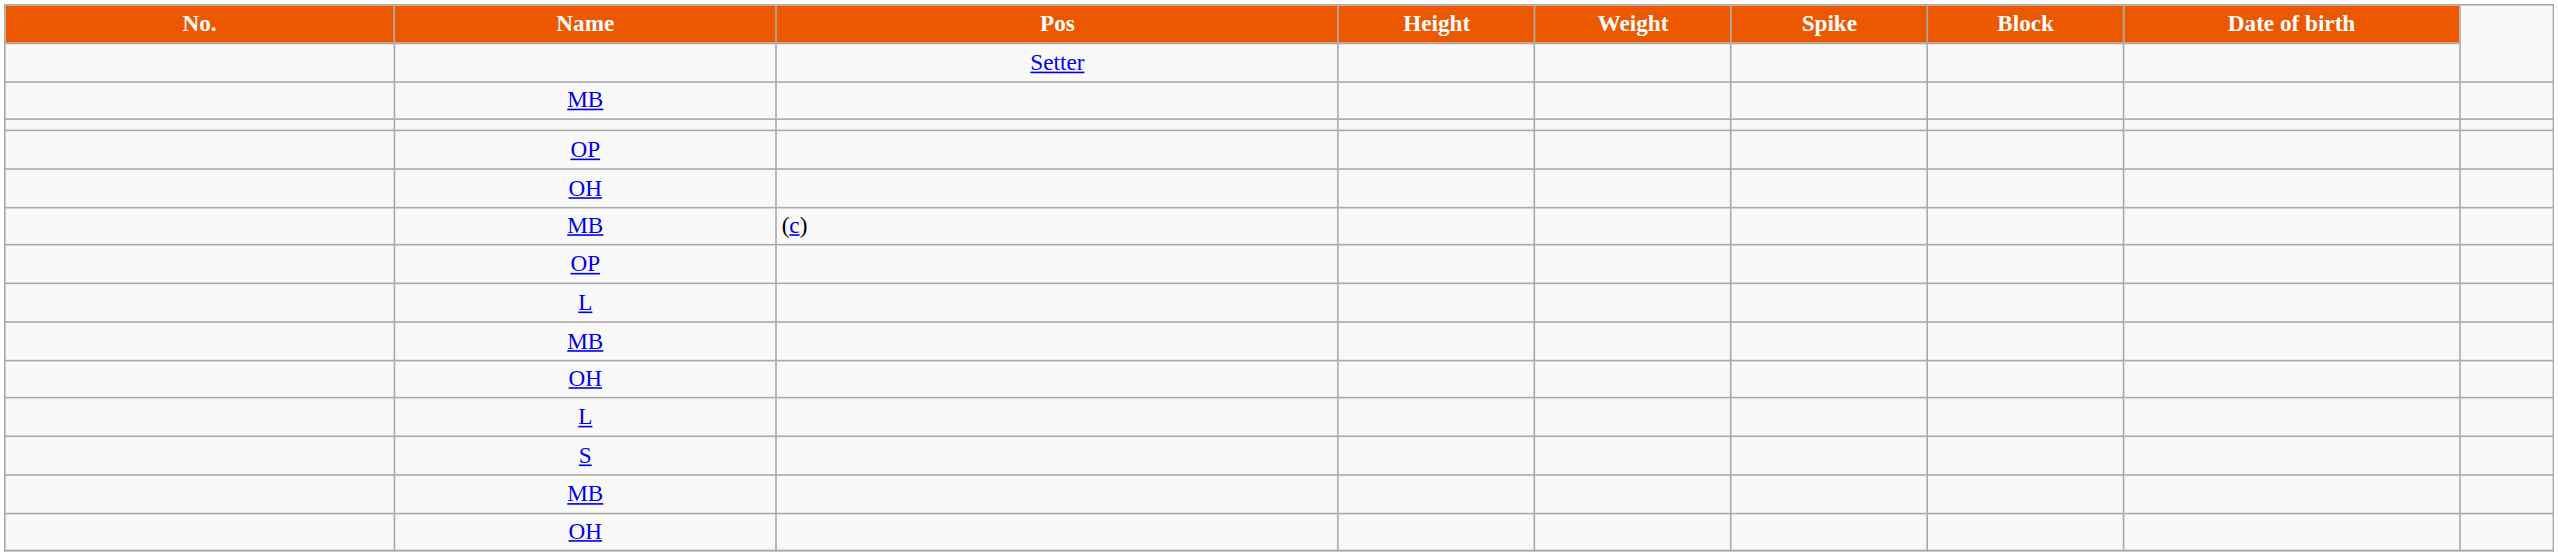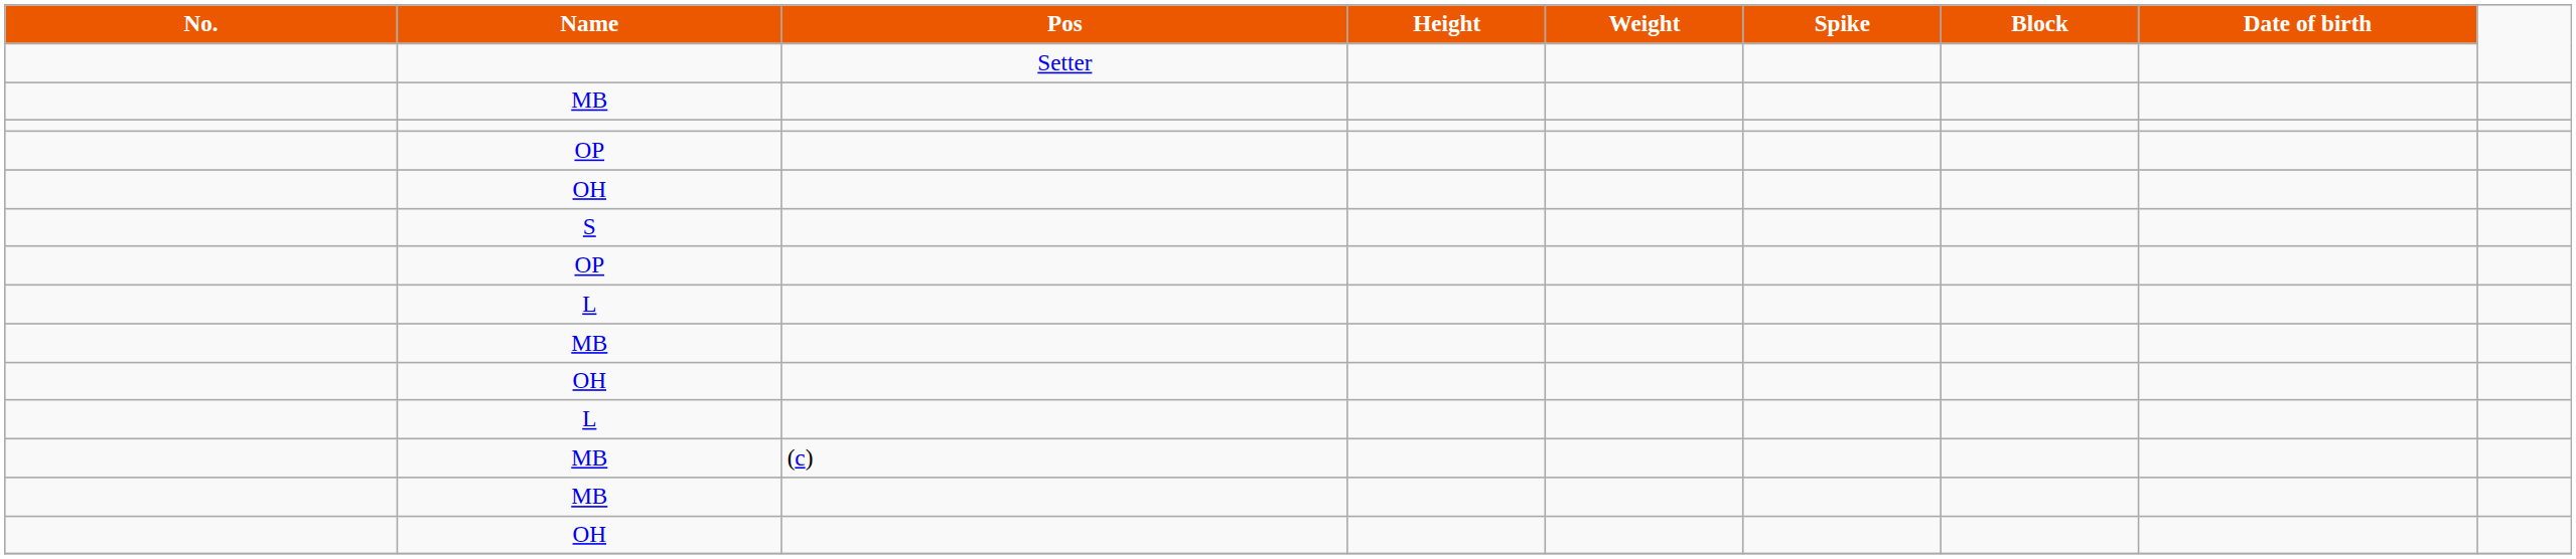 <table class="wikitable sortable" style="font-size:90%; text-align:center; width:100%;">
 <tr>
 <th style="background:#EC5800; color:white;">No.</th>
 <th style="width:16em; background:#EC5800; color:white;">Name</th>
 <th style="background:#EC5800; color:white;">Pos</th>
 <th style="width:8em; background:#EC5800; color:white;">Height</th>
 <th style="width:8em; background:#EC5800; color:white;">Weight</th>
 <th style="width:8em; background:#EC5800; color:white;">Spike</th>
 <th style="width:8em; background:#EC5800; color:white;">Block</th>
 <th style="width:14em; background:#EC5800; color:white;">Date of birth</th>
 </tr>
 <tr>
 <td></td>
 <td align=left> </td>
 <td><a href='#'>Setter</a></td>
 <td></td>
 <td></td>
 <td></td>
 <td></td>
 <td align=right></td>
 </tr>
 <tr>
 <td></td>
 <td><a href='#'>MB</a></td>
 <td align=left></td>
 <td align=right></td>
 <td></td>
 <td></td>
 <td></td>
 <td></td>
 <td align=right></td>
 </tr>
 <tr>
 <td></td>
 <td></td>
 <td align=left></td>
 <td align=right></td>
 <td></td>
 <td></td>
 <td></td>
 <td></td>
 <td align=right></td>
 </tr>
 <tr>
 <td></td>
 <td><a href='#'>OP</a></td>
 <td align=left></td>
 <td align=right></td>
 <td></td>
 <td></td>
 <td></td>
 <td></td>
 <td align=right></td>
 </tr>
 <tr>
 <td></td>
 <td><a href='#'>OH</a></td>
 <td align=left></td>
 <td align=right></td>
 <td></td>
 <td></td>
 <td></td>
 <td></td>
 <td align=right></td>
 </tr>
 <tr>
 <td></td>
-<td><a href='#'>MB</a></td>
-<td align=left> (<a href='#'>c</a>)</td>
+<td><a href='#'>S</a></td>
+<td align=left></td>
 <td align=right></td>
 <td></td>
 <td></td>
 <td></td>
 <td></td>
 <td align=right></td>
 </tr>
 <tr>
 <td></td>
 <td><a href='#'>OP</a></td>
 <td align=left></td>
 <td align=right></td>
 <td></td>
 <td></td>
 <td></td>
 <td></td>
 <td align=right></td>
 </tr>
 <tr>
 <td></td>
 <td><a href='#'>L</a></td>
 <td align=left></td>
 <td align=right></td>
 <td></td>
 <td></td>
 <td></td>
 <td></td>
 <td align=right></td>
 </tr>
 <tr>
 <td></td>
 <td><a href='#'>MB</a></td>
 <td align=left></td>
 <td align=right></td>
 <td></td>
 <td></td>
 <td></td>
 <td></td>
 <td align=right></td>
 </tr>
 <tr>
 <td></td>
 <td><a href='#'>OH</a></td>
 <td align=left></td>
 <td align=right></td>
 <td></td>
 <td></td>
 <td></td>
 <td></td>
 <td align=right></td>
 </tr>
 <tr>
 <td></td>
 <td><a href='#'>L</a></td>
 <td align=left></td>
 <td align=right></td>
 <td></td>
 <td></td>
 <td></td>
 <td></td>
 <td align=right></td>
 </tr>
 <tr>
 <td></td>
-<td><a href='#'>S</a></td>
-<td align=left></td>
+<td><a href='#'>MB</a></td>
+<td align=left> (<a href='#'>c</a>)</td>
 <td align=right></td>
 <td></td>
 <td></td>
 <td></td>
 <td></td>
 <td align=right></td>
 </tr>
 <tr>
 <td></td>
 <td><a href='#'>MB</a></td>
 <td align=left></td>
 <td align=right></td>
 <td></td>
 <td></td>
 <td></td>
 <td></td>
 <td align=right></td>
 </tr>
 <tr>
 <td></td>
 <td><a href='#'>OH</a></td>
 <td align=left></td>
 <td align=right></td>
 <td></td>
 <td></td>
 <td></td>
 <td></td>
 <td align=right></td>
 </tr>
 <tr>
 </tr>
 </table>
